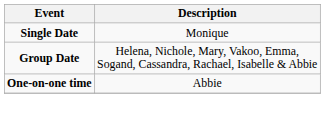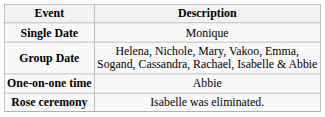 <table class="wikitable sortable" style="text-align:center;">
 <tr>
 <th>Event</th>
 <th>Description</th>
 </tr>
 <tr>
 <td><strong>Single Date</strong></td>
 <td>Monique</td>
 </tr>
 <tr>
 <td><strong>Group Date</strong></td>
 <td>Helena, Nichole, Mary, Vakoo, Emma,<br>Sogand, Cassandra, Rachael, Isabelle & Abbie</td>
 </tr>
 <tr>
 <td><strong>One-on-one time</strong></td>
 <td>Abbie</td>
 </tr>
 <tr>
+<td><strong>Rose ceremony</strong></td>
+<td>Isabelle was eliminated.</td>
+</tr>
+<tr>
 </tr>
 </table>
